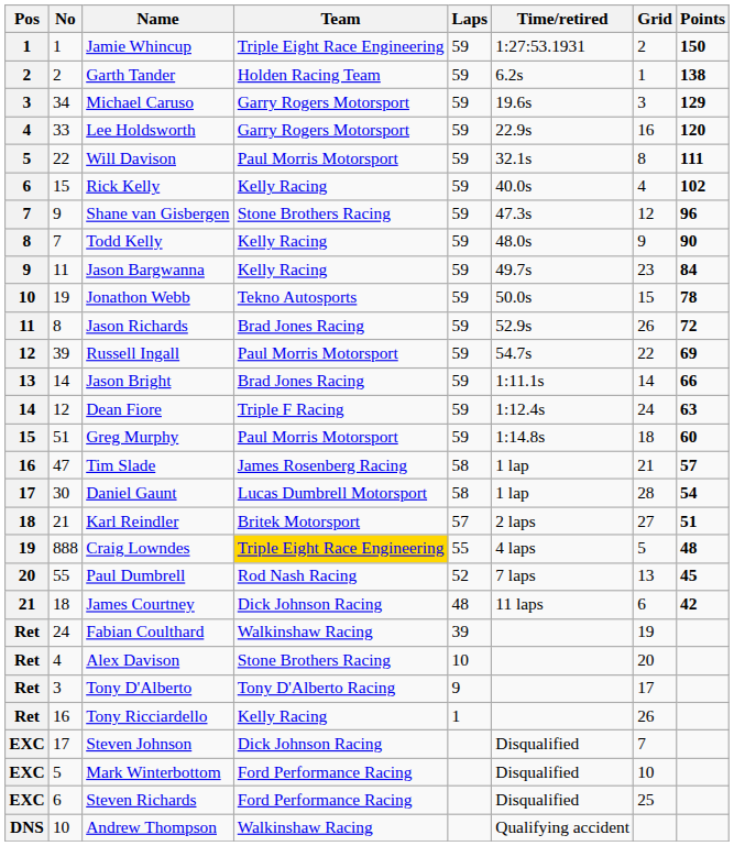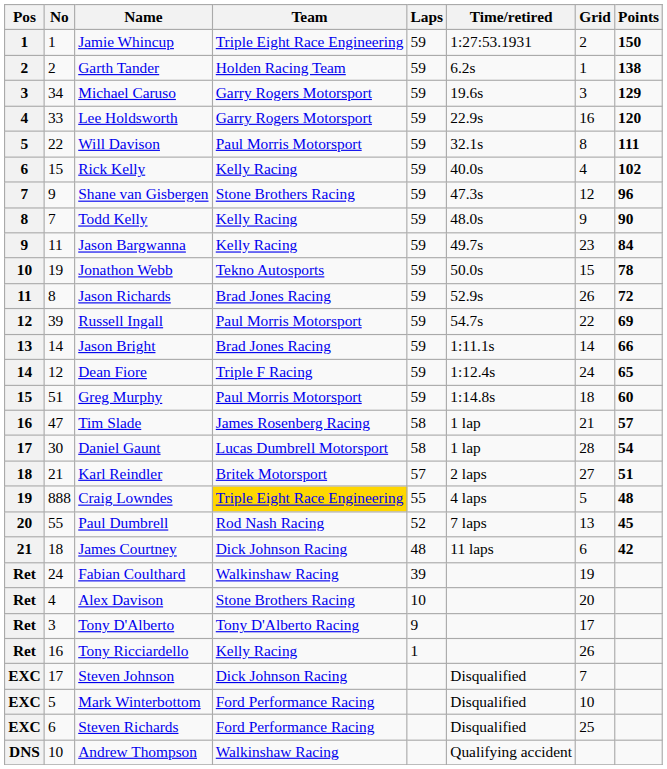 <table class="wikitable" style="font-size: 85%;">
 <tr>
 <th>Pos</th>
 <th>No</th>
 <th>Name</th>
 <th>Team</th>
 <th>Laps</th>
 <th>Time/retired</th>
 <th>Grid</th>
 <th>Points</th>
 </tr>
 <tr>
 <th>1</th>
 <td>1</td>
 <td> <a href='#'>Jamie Whincup</a></td>
 <td><a href='#'>Triple Eight Race Engineering</a></td>
 <td>59</td>
 <td>1:27:53.1931</td>
 <td>2</td>
 <td><strong>150</strong></td>
 </tr>
 <tr>
 <th>2</th>
 <td>2</td>
 <td> <a href='#'>Garth Tander</a></td>
 <td><a href='#'>Holden Racing Team</a></td>
 <td>59</td>
 <td>6.2s</td>
 <td>1</td>
 <td><strong>138</strong></td>
 </tr>
 <tr>
 <th>3</th>
 <td>34</td>
 <td> <a href='#'>Michael Caruso</a></td>
 <td><a href='#'>Garry Rogers Motorsport</a></td>
 <td>59</td>
 <td>19.6s</td>
 <td>3</td>
 <td><strong>129</strong></td>
 </tr>
 <tr>
 <th>4</th>
 <td>33</td>
 <td> <a href='#'>Lee Holdsworth</a></td>
 <td><a href='#'>Garry Rogers Motorsport</a></td>
 <td>59</td>
 <td>22.9s</td>
 <td>16</td>
 <td><strong>120</strong></td>
 </tr>
 <tr>
 <th>5</th>
 <td>22</td>
 <td> <a href='#'>Will Davison</a></td>
 <td><a href='#'>Paul Morris Motorsport</a></td>
 <td>59</td>
 <td>32.1s</td>
 <td>8</td>
 <td><strong>111</strong></td>
 </tr>
 <tr>
 <th>6</th>
 <td>15</td>
 <td> <a href='#'>Rick Kelly</a></td>
 <td><a href='#'>Kelly Racing</a></td>
 <td>59</td>
 <td>40.0s</td>
 <td>4</td>
 <td><strong>102</strong></td>
 </tr>
 <tr>
 <th>7</th>
 <td>9</td>
 <td> <a href='#'>Shane van Gisbergen</a></td>
 <td><a href='#'>Stone Brothers Racing</a></td>
 <td>59</td>
 <td>47.3s</td>
 <td>12</td>
 <td><strong>96</strong></td>
 </tr>
 <tr>
 <th>8</th>
 <td>7</td>
 <td> <a href='#'>Todd Kelly</a></td>
 <td><a href='#'>Kelly Racing</a></td>
 <td>59</td>
 <td>48.0s</td>
 <td>9</td>
 <td><strong>90</strong></td>
 </tr>
 <tr>
 <th>9</th>
 <td>11</td>
 <td> <a href='#'>Jason Bargwanna</a></td>
 <td><a href='#'>Kelly Racing</a></td>
 <td>59</td>
 <td>49.7s</td>
 <td>23</td>
 <td><strong>84</strong></td>
 </tr>
 <tr>
 <th>10</th>
 <td>19</td>
 <td> <a href='#'>Jonathon Webb</a></td>
 <td><a href='#'>Tekno Autosports</a></td>
 <td>59</td>
 <td>50.0s</td>
 <td>15</td>
 <td><strong>78</strong></td>
 </tr>
 <tr>
 <th>11</th>
 <td>8</td>
 <td> <a href='#'>Jason Richards</a></td>
 <td><a href='#'>Brad Jones Racing</a></td>
 <td>59</td>
 <td>52.9s</td>
 <td>26</td>
 <td><strong>72</strong></td>
 </tr>
 <tr>
 <th>12</th>
 <td>39</td>
 <td> <a href='#'>Russell Ingall</a></td>
 <td><a href='#'>Paul Morris Motorsport</a></td>
 <td>59</td>
 <td>54.7s</td>
 <td>22</td>
 <td><strong>69</strong></td>
 </tr>
 <tr>
 <th>13</th>
 <td>14</td>
 <td> <a href='#'>Jason Bright</a></td>
 <td><a href='#'>Brad Jones Racing</a></td>
 <td>59</td>
 <td>1:11.1s</td>
 <td>14</td>
 <td><strong>66</strong></td>
 </tr>
 <tr>
 <th>14</th>
 <td>12</td>
 <td> <a href='#'>Dean Fiore</a></td>
 <td><a href='#'>Triple F Racing</a></td>
 <td>59</td>
 <td>1:12.4s</td>
 <td>24</td>
-<td><strong>63</strong></td>
+<td><strong>65</strong></td>
 </tr>
 <tr>
 <th>15</th>
 <td>51</td>
 <td> <a href='#'>Greg Murphy</a></td>
 <td><a href='#'>Paul Morris Motorsport</a></td>
 <td>59</td>
 <td>1:14.8s</td>
 <td>18</td>
 <td><strong>60</strong></td>
 </tr>
 <tr>
 <th>16</th>
 <td>47</td>
 <td> <a href='#'>Tim Slade</a></td>
 <td><a href='#'>James Rosenberg Racing</a></td>
 <td>58</td>
 <td> 1 lap</td>
 <td>21</td>
 <td><strong>57</strong></td>
 </tr>
 <tr>
 <th>17</th>
 <td>30</td>
 <td> <a href='#'>Daniel Gaunt</a></td>
 <td><a href='#'>Lucas Dumbrell Motorsport</a></td>
 <td>58</td>
 <td> 1 lap</td>
 <td>28</td>
 <td><strong>54</strong></td>
 </tr>
 <tr>
 <th>18</th>
 <td>21</td>
 <td> <a href='#'>Karl Reindler</a></td>
 <td><a href='#'>Britek Motorsport</a></td>
 <td>57</td>
 <td> 2 laps</td>
 <td>27</td>
 <td><strong>51</strong></td>
 </tr>
 <tr>
 <th>19</th>
 <td>888</td>
 <td> <a href='#'>Craig Lowndes</a></td>
 <td style="background: gold;"><a href='#'>Triple Eight Race Engineering</a></td>
 <td>55</td>
 <td> 4 laps</td>
 <td>5</td>
 <td><strong>48</strong></td>
 </tr>
 <tr>
 <th>20</th>
 <td>55</td>
 <td> <a href='#'>Paul Dumbrell</a></td>
 <td><a href='#'>Rod Nash Racing</a></td>
 <td>52</td>
 <td> 7 laps</td>
 <td>13</td>
 <td><strong>45</strong></td>
 </tr>
 <tr>
 <th>21</th>
 <td>18</td>
 <td> <a href='#'>James Courtney</a></td>
 <td><a href='#'>Dick Johnson Racing</a></td>
 <td>48</td>
 <td> 11 laps</td>
 <td>6</td>
 <td><strong>42</strong></td>
 </tr>
 <tr>
 <th>Ret</th>
 <td>24</td>
 <td> <a href='#'>Fabian Coulthard</a></td>
 <td><a href='#'>Walkinshaw Racing</a></td>
 <td>39</td>
 <td></td>
 <td>19</td>
 <td></td>
 </tr>
 <tr>
 <th>Ret</th>
 <td>4</td>
 <td> <a href='#'>Alex Davison</a></td>
 <td><a href='#'>Stone Brothers Racing</a></td>
 <td>10</td>
 <td></td>
 <td>20</td>
 <td></td>
 </tr>
 <tr>
 <th>Ret</th>
 <td>3</td>
 <td> <a href='#'>Tony D'Alberto</a></td>
 <td><a href='#'>Tony D'Alberto Racing</a></td>
 <td>9</td>
 <td></td>
 <td>17</td>
 <td></td>
 </tr>
 <tr>
 <th>Ret</th>
 <td>16</td>
 <td> <a href='#'>Tony Ricciardello</a></td>
 <td><a href='#'>Kelly Racing</a></td>
 <td>1</td>
 <td></td>
 <td>26</td>
 <td></td>
 </tr>
 <tr>
 <th>EXC</th>
 <td>17</td>
 <td> <a href='#'>Steven Johnson</a></td>
 <td><a href='#'>Dick Johnson Racing</a></td>
 <td></td>
 <td>Disqualified</td>
 <td>7</td>
 <td></td>
 </tr>
 <tr>
 <th>EXC</th>
 <td>5</td>
 <td> <a href='#'>Mark Winterbottom</a></td>
 <td><a href='#'>Ford Performance Racing</a></td>
 <td></td>
 <td>Disqualified</td>
 <td>10</td>
 <td></td>
 </tr>
 <tr>
 <th>EXC</th>
 <td>6</td>
 <td> <a href='#'>Steven Richards</a></td>
 <td><a href='#'>Ford Performance Racing</a></td>
 <td></td>
 <td>Disqualified</td>
 <td>25</td>
 <td></td>
 </tr>
 <tr>
 <th>DNS</th>
 <td>10</td>
 <td> <a href='#'>Andrew Thompson</a></td>
 <td><a href='#'>Walkinshaw Racing</a></td>
 <td></td>
 <td>Qualifying accident</td>
 <td></td>
 <td></td>
 </tr>
 <tr>
 </tr>
 </table>
